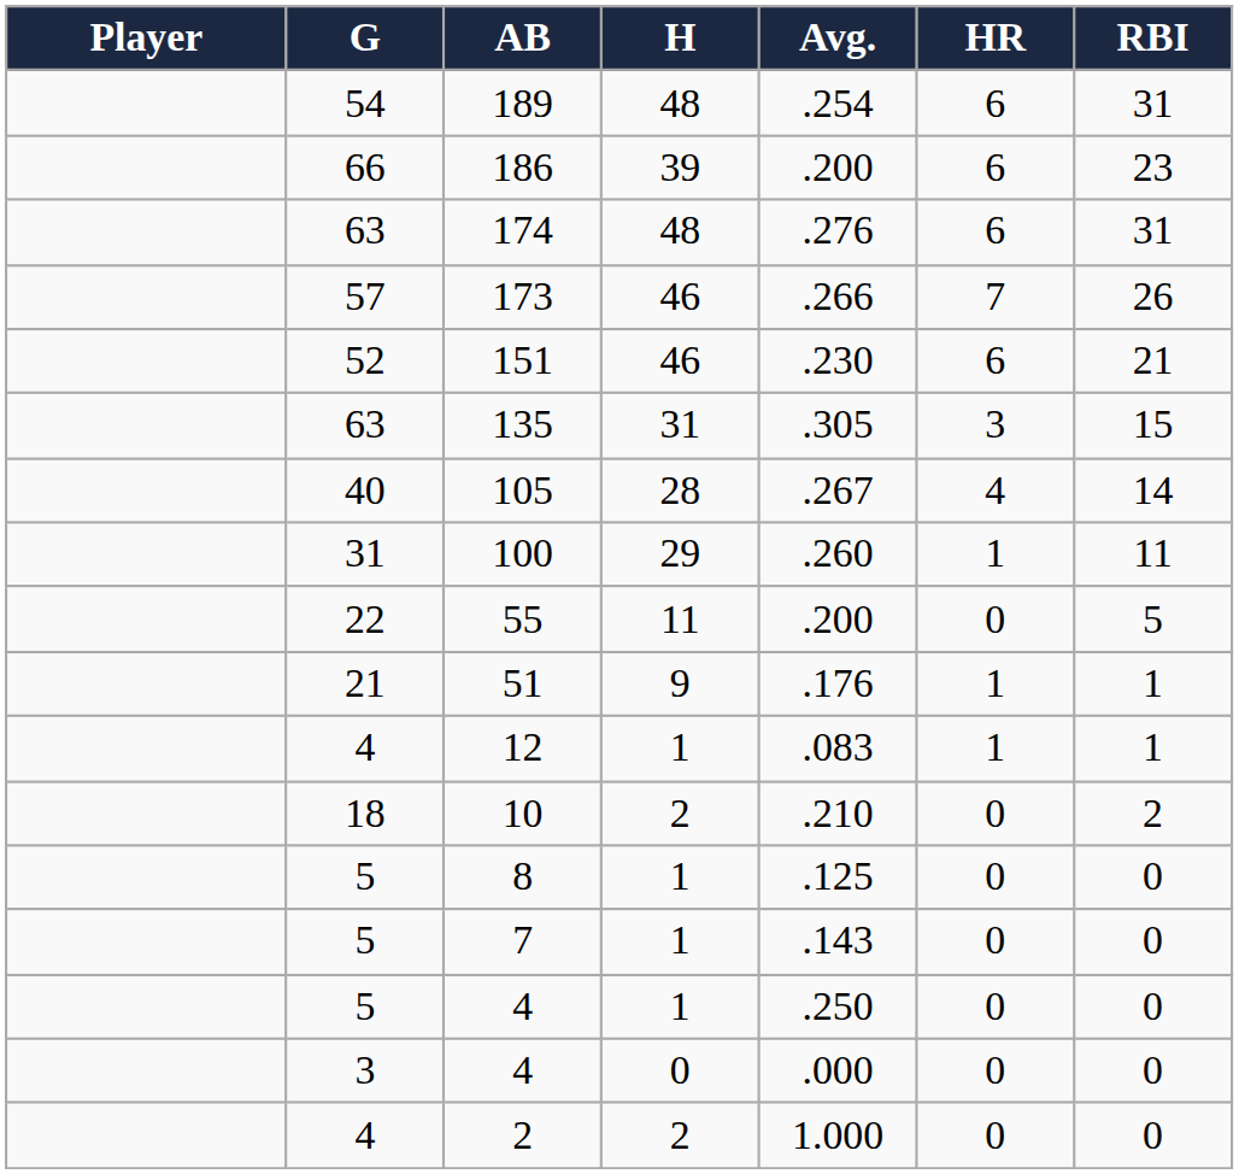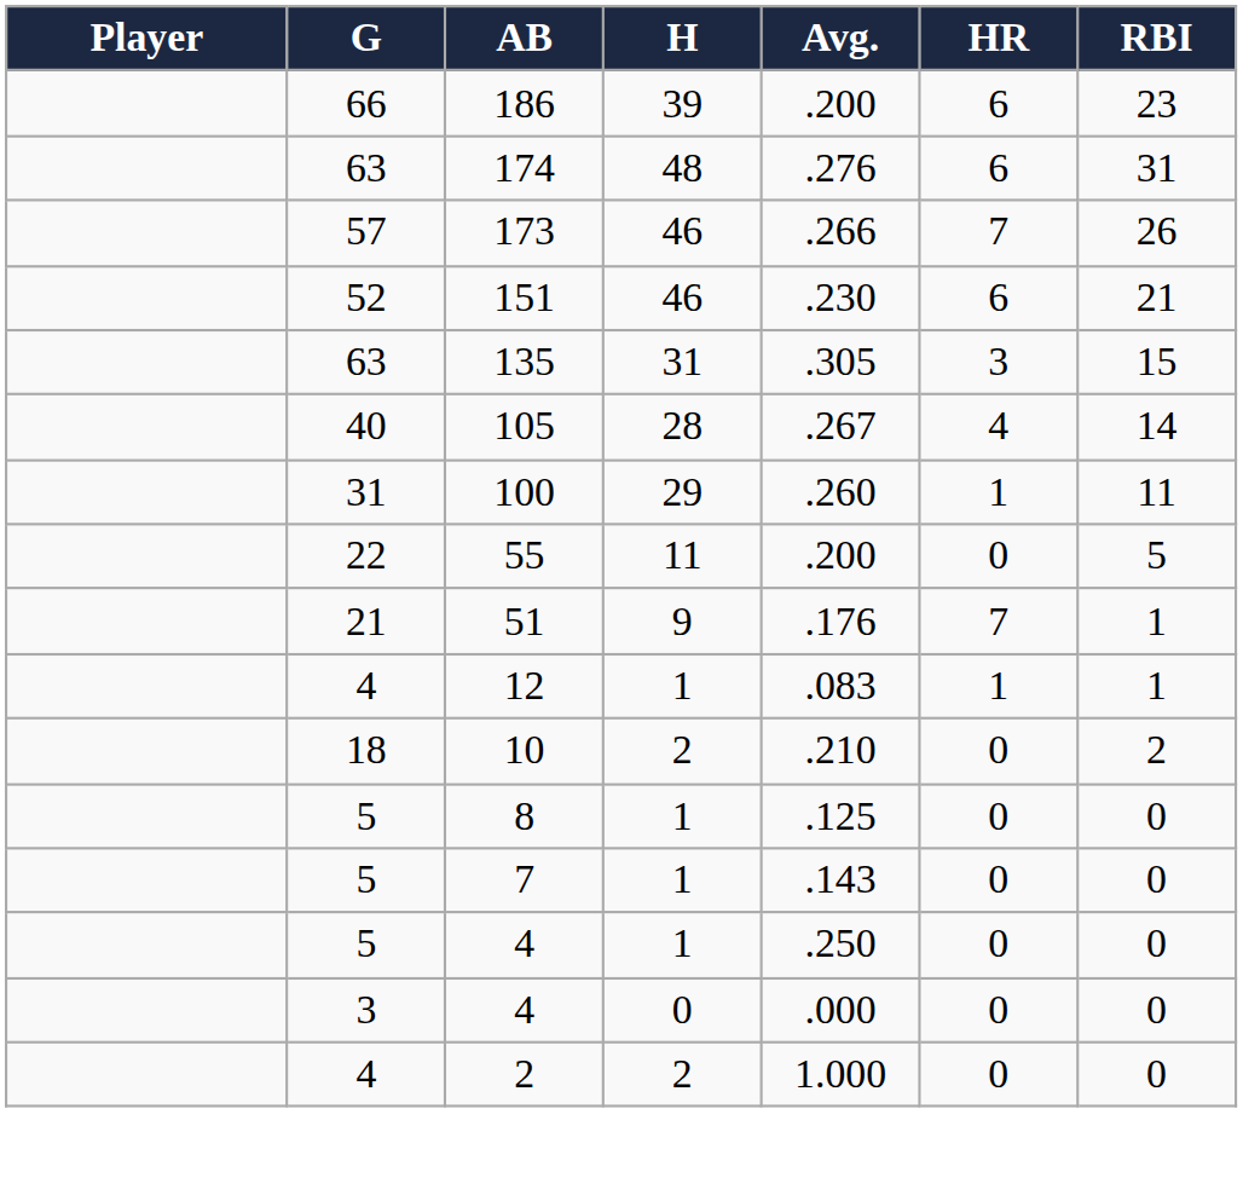 <table class="wikitable sortable">
 <tr>
 <th style="background:#1c2841;color:white;" width="16%">Player</th>
 <th style="background:#1c2841;color:white;" width="9%">G</th>
 <th style="background:#1c2841;color:white;" width="9%">AB</th>
 <th style="background:#1c2841;color:white;" width="9%">H</th>
 <th style="background:#1c2841;color:white;" width="9%">Avg.</th>
 <th style="background:#1c2841;color:white;" width="9%">HR</th>
 <th style="background:#1c2841;color:white;" width="9%">RBI</th>
-</tr>
-<tr align="center">
-<td></td>
-<td>54</td>
-<td>189</td>
-<td>48</td>
-<td>.254</td>
-<td>6</td>
-<td>31</td>
 </tr>
 <tr align="center">
 <td></td>
 <td>66</td>
 <td>186</td>
 <td>39</td>
 <td>.200</td>
 <td>6</td>
 <td>23</td>
 </tr>
 <tr align="center">
 <td></td>
 <td>63</td>
 <td>174</td>
 <td>48</td>
 <td>.276</td>
 <td>6</td>
 <td>31</td>
 </tr>
 <tr align="center">
 <td></td>
 <td>57</td>
 <td>173</td>
 <td>46</td>
 <td>.266</td>
 <td>7</td>
 <td>26</td>
 </tr>
 <tr align="center">
 <td></td>
 <td>52</td>
 <td>151</td>
 <td>46</td>
 <td>.230</td>
 <td>6</td>
 <td>21</td>
 </tr>
 <tr align="center">
 <td></td>
 <td>63</td>
 <td>135</td>
 <td>31</td>
 <td>.305</td>
 <td>3</td>
 <td>15</td>
 </tr>
 <tr align="center">
 <td></td>
 <td>40</td>
 <td>105</td>
 <td>28</td>
 <td>.267</td>
 <td>4</td>
 <td>14</td>
 </tr>
 <tr align="center">
 <td></td>
 <td>31</td>
 <td>100</td>
 <td>29</td>
 <td>.260</td>
 <td>1</td>
 <td>11</td>
 </tr>
 <tr align="center">
 <td></td>
 <td>22</td>
 <td>55</td>
 <td>11</td>
 <td>.200</td>
 <td>0</td>
 <td>5</td>
 </tr>
 <tr align="center">
 <td></td>
 <td>21</td>
 <td>51</td>
 <td>9</td>
 <td>.176</td>
-<td>1</td>
+<td>7</td>
 <td>1</td>
 </tr>
 <tr align="center">
 <td></td>
 <td>4</td>
 <td>12</td>
 <td>1</td>
 <td>.083</td>
 <td>1</td>
 <td>1</td>
 </tr>
 <tr align="center">
 <td></td>
 <td>18</td>
 <td>10</td>
 <td>2</td>
 <td>.210</td>
 <td>0</td>
 <td>2</td>
 </tr>
 <tr align="center">
 <td></td>
 <td>5</td>
 <td>8</td>
 <td>1</td>
 <td>.125</td>
 <td>0</td>
 <td>0</td>
 </tr>
 <tr align=center>
 <td></td>
 <td>5</td>
 <td>7</td>
 <td>1</td>
 <td>.143</td>
 <td>0</td>
 <td>0</td>
 </tr>
 <tr align="center">
 <td></td>
 <td>5</td>
 <td>4</td>
 <td>1</td>
 <td>.250</td>
 <td>0</td>
 <td>0</td>
 </tr>
 <tr align="center">
 <td></td>
 <td>3</td>
 <td>4</td>
 <td>0</td>
 <td>.000</td>
 <td>0</td>
 <td>0</td>
 </tr>
 <tr align="center">
 <td></td>
 <td>4</td>
 <td>2</td>
 <td>2</td>
 <td>1.000</td>
 <td>0</td>
 <td>0</td>
 </tr>
 </table>
